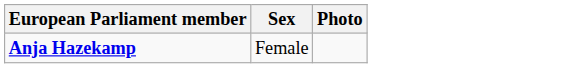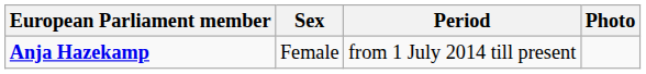 <table class="wikitable vatop">
 <tr>
 <th>European Parliament member</th>
 <th>Sex</th>
+<th>Period</th>
 <th>Photo</th>
 </tr>
 <tr>
 <td><strong><a href='#'>Anja Hazekamp</a></strong></td>
 <td>Female</td>
+<td>from 1 July 2014 till present </td>
 <td></td>
 </tr>
 </table>
